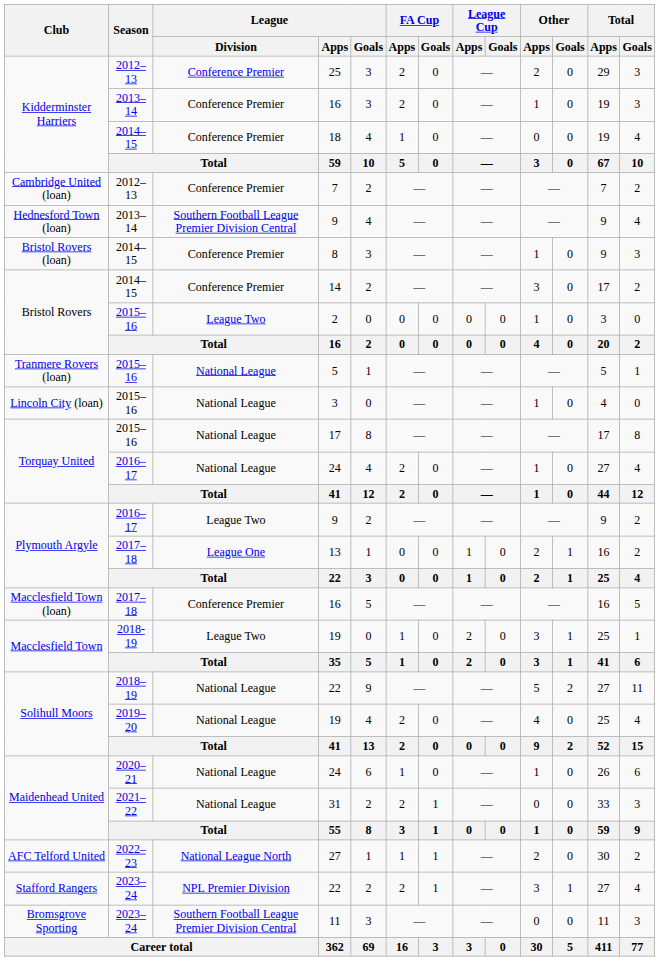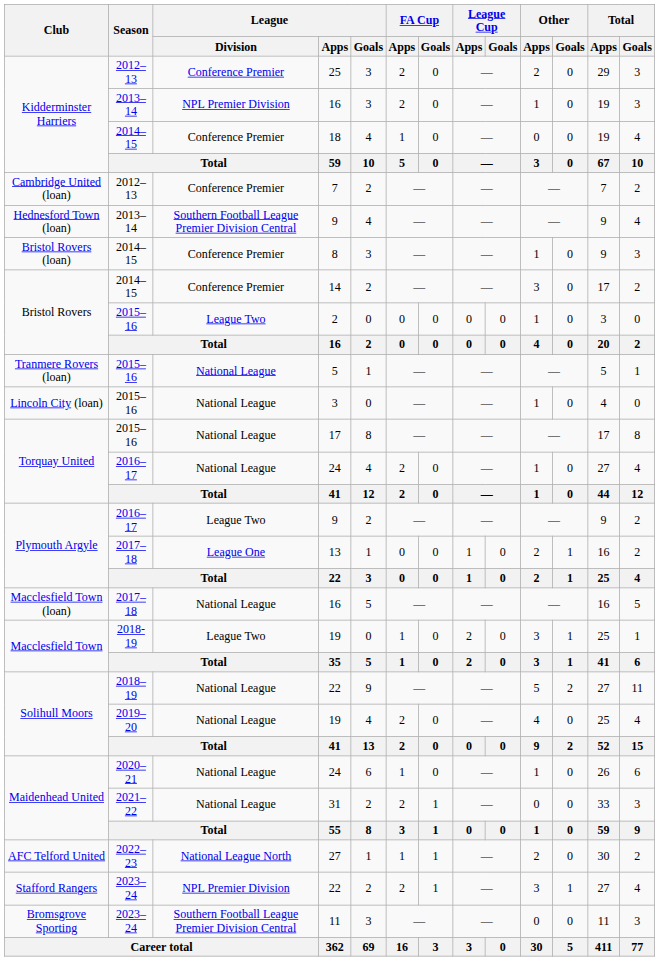 <table class=wikitable style="text-align: center;">
 <tr>
 <th rowspan=2>Club</th>
 <th rowspan=2>Season</th>
 <th colspan=3>League</th>
 <th colspan=2><a href='#'>FA Cup</a></th>
 <th colspan=2><a href='#'>League Cup</a></th>
 <th colspan=2>Other</th>
 <th colspan=2>Total</th>
 </tr>
 <tr>
 <th>Division</th>
 <th>Apps</th>
 <th>Goals</th>
 <th>Apps</th>
 <th>Goals</th>
 <th>Apps</th>
 <th>Goals</th>
 <th>Apps</th>
 <th>Goals</th>
 <th>Apps</th>
 <th>Goals</th>
 </tr>
 <tr>
 <td rowspan=4><a href='#'>Kidderminster Harriers</a></td>
 <td><a href='#'>2012–13</a></td>
 <td><a href='#'>Conference Premier</a></td>
 <td>25</td>
 <td>3</td>
 <td>2</td>
 <td>0</td>
 <td colspan=2>—</td>
 <td>2</td>
 <td>0</td>
 <td>29</td>
 <td>3</td>
 </tr>
 <tr>
 <td><a href='#'>2013–14</a></td>
-<td>Conference Premier</td>
+<td><a href='#'>NPL Premier Division</a></td>
 <td>16</td>
 <td>3</td>
 <td>2</td>
 <td>0</td>
 <td colspan=2>—</td>
 <td>1</td>
 <td>0</td>
 <td>19</td>
 <td>3</td>
 </tr>
 <tr>
 <td><a href='#'>2014–15</a></td>
 <td>Conference Premier</td>
 <td>18</td>
 <td>4</td>
 <td>1</td>
 <td>0</td>
 <td colspan=2>—</td>
 <td>0</td>
 <td>0</td>
 <td>19</td>
 <td>4</td>
 </tr>
 <tr>
 <th colspan=2>Total</th>
 <th>59</th>
 <th>10</th>
 <th>5</th>
 <th>0</th>
 <th colspan=2>—</th>
 <th>3</th>
 <th>0</th>
 <th>67</th>
 <th>10</th>
 </tr>
 <tr>
 <td><a href='#'>Cambridge United</a> (loan)</td>
 <td>2012–13</td>
 <td>Conference Premier</td>
 <td>7</td>
 <td>2</td>
 <td colspan=2>—</td>
 <td colspan=2>—</td>
 <td colspan=2>—</td>
 <td>7</td>
 <td>2</td>
 </tr>
 <tr>
 <td><a href='#'>Hednesford Town</a> (loan)</td>
 <td>2013–14</td>
 <td><a href='#'>Southern Football League Premier Division Central</a></td>
 <td>9</td>
 <td>4</td>
 <td colspan=2>—</td>
 <td colspan=2>—</td>
 <td colspan=2>—</td>
 <td>9</td>
 <td>4</td>
 </tr>
 <tr>
 <td><a href='#'>Bristol Rovers</a> (loan)</td>
 <td>2014–15</td>
 <td>Conference Premier</td>
 <td>8</td>
 <td>3</td>
 <td colspan=2>—</td>
 <td colspan=2>—</td>
 <td>1</td>
 <td>0</td>
 <td>9</td>
 <td>3</td>
 </tr>
 <tr>
 <td rowspan=3>Bristol Rovers</td>
 <td>2014–15</td>
 <td>Conference Premier</td>
 <td>14</td>
 <td>2</td>
 <td colspan=2>—</td>
 <td colspan=2>—</td>
 <td>3</td>
 <td>0</td>
 <td>17</td>
 <td>2</td>
 </tr>
 <tr>
 <td><a href='#'>2015–16</a></td>
 <td><a href='#'>League Two</a></td>
 <td>2</td>
 <td>0</td>
 <td>0</td>
 <td>0</td>
 <td>0</td>
 <td>0</td>
 <td>1</td>
 <td>0</td>
 <td>3</td>
 <td>0</td>
 </tr>
 <tr>
 <th colspan=2>Total</th>
 <th>16</th>
 <th>2</th>
 <th>0</th>
 <th>0</th>
 <th>0</th>
 <th>0</th>
 <th>4</th>
 <th>0</th>
 <th>20</th>
 <th>2</th>
 </tr>
 <tr>
 <td><a href='#'>Tranmere Rovers</a> (loan)</td>
 <td><a href='#'>2015–16</a></td>
 <td><a href='#'>National League</a></td>
 <td>5</td>
 <td>1</td>
 <td colspan=2>—</td>
 <td colspan=2>—</td>
 <td colspan=2>—</td>
 <td>5</td>
 <td>1</td>
 </tr>
 <tr>
 <td><a href='#'>Lincoln City</a> (loan)</td>
 <td>2015–16</td>
 <td>National League</td>
 <td>3</td>
 <td>0</td>
 <td colspan=2>—</td>
 <td colspan=2>—</td>
 <td>1</td>
 <td>0</td>
 <td>4</td>
 <td>0</td>
 </tr>
 <tr>
 <td rowspan=3><a href='#'>Torquay United</a></td>
 <td>2015–16</td>
 <td>National League</td>
 <td>17</td>
 <td>8</td>
 <td colspan=2>—</td>
 <td colspan=2>—</td>
 <td colspan=2>—</td>
 <td>17</td>
 <td>8</td>
 </tr>
 <tr>
 <td><a href='#'>2016–17</a></td>
 <td>National League</td>
 <td>24</td>
 <td>4</td>
 <td>2</td>
 <td>0</td>
 <td colspan=2>—</td>
 <td>1</td>
 <td>0</td>
 <td>27</td>
 <td>4</td>
 </tr>
 <tr>
 <th colspan=2>Total</th>
 <th>41</th>
 <th>12</th>
 <th>2</th>
 <th>0</th>
 <th colspan=2>—</th>
 <th>1</th>
 <th>0</th>
 <th>44</th>
 <th>12</th>
 </tr>
 <tr>
 <td rowspan=3><a href='#'>Plymouth Argyle</a></td>
 <td><a href='#'>2016–17</a></td>
 <td>League Two</td>
 <td>9</td>
 <td>2</td>
 <td colspan=2>—</td>
 <td colspan=2>—</td>
 <td colspan=2>—</td>
 <td>9</td>
 <td>2</td>
 </tr>
 <tr>
 <td><a href='#'>2017–18</a></td>
 <td><a href='#'>League One</a></td>
 <td>13</td>
 <td>1</td>
 <td>0</td>
 <td>0</td>
 <td>1</td>
 <td>0</td>
 <td>2</td>
 <td>1</td>
 <td>16</td>
 <td>2</td>
 </tr>
 <tr>
 <th colspan=2>Total</th>
 <th>22</th>
 <th>3</th>
 <th>0</th>
 <th>0</th>
 <th>1</th>
 <th>0</th>
 <th>2</th>
 <th>1</th>
 <th>25</th>
 <th>4</th>
 </tr>
 <tr>
 <td><a href='#'>Macclesfield Town</a> (loan)</td>
 <td><a href='#'>2017–18</a></td>
-<td>Conference Premier</td>
+<td>National League</td>
 <td>16</td>
 <td>5</td>
 <td colspan=2>—</td>
 <td colspan=2>—</td>
 <td colspan=2>—</td>
 <td>16</td>
 <td>5</td>
 </tr>
 <tr>
 <td rowspan="2"><a href='#'>Macclesfield Town</a></td>
 <td><a href='#'>2018-19</a></td>
 <td>League Two</td>
 <td>19</td>
 <td>0</td>
 <td>1</td>
 <td>0</td>
 <td>2</td>
 <td>0</td>
 <td>3</td>
 <td>1</td>
 <td>25</td>
 <td>1</td>
 </tr>
 <tr>
 <th colspan="2">Total</th>
 <th>35</th>
 <th>5</th>
 <th>1</th>
 <th>0</th>
 <th>2</th>
 <th>0</th>
 <th>3</th>
 <th>1</th>
 <th>41</th>
 <th>6</th>
 </tr>
 <tr>
 <td rowspan="3"><a href='#'>Solihull Moors</a></td>
 <td><a href='#'>2018–19</a></td>
 <td>National League</td>
 <td>22</td>
 <td>9</td>
 <td colspan="2">—</td>
 <td colspan="2">—</td>
 <td>5</td>
 <td>2</td>
 <td>27</td>
 <td>11</td>
 </tr>
 <tr>
 <td><a href='#'>2019–20</a></td>
 <td>National League</td>
 <td>19</td>
 <td>4</td>
 <td>2</td>
 <td>0</td>
 <td colspan="2">—</td>
 <td>4</td>
 <td>0</td>
 <td>25</td>
 <td>4</td>
 </tr>
 <tr>
 <th colspan="2">Total</th>
 <th>41</th>
 <th>13</th>
 <th>2</th>
 <th>0</th>
 <th>0</th>
 <th>0</th>
 <th>9</th>
 <th>2</th>
 <th>52</th>
 <th>15</th>
 </tr>
 <tr>
 <td rowspan="3"><a href='#'>Maidenhead United</a></td>
 <td><a href='#'>2020–21</a></td>
 <td>National League</td>
 <td>24</td>
 <td>6</td>
 <td>1</td>
 <td>0</td>
 <td colspan="2">—</td>
 <td>1</td>
 <td>0</td>
 <td>26</td>
 <td>6</td>
 </tr>
 <tr>
 <td><a href='#'>2021–22</a></td>
 <td>National League</td>
 <td>31</td>
 <td>2</td>
 <td>2</td>
 <td>1</td>
 <td colspan="2">—</td>
 <td>0</td>
 <td>0</td>
 <td>33</td>
 <td>3</td>
 </tr>
 <tr>
 <th colspan="2">Total</th>
 <th>55</th>
 <th>8</th>
 <th>3</th>
 <th>1</th>
 <th>0</th>
 <th>0</th>
 <th>1</th>
 <th>0</th>
 <th>59</th>
 <th>9</th>
 </tr>
 <tr>
 <td><a href='#'>AFC Telford United</a></td>
 <td><a href='#'>2022–23</a></td>
 <td><a href='#'>National League North</a></td>
 <td>27</td>
 <td>1</td>
 <td>1</td>
 <td>1</td>
 <td colspan="2">—</td>
 <td>2</td>
 <td>0</td>
 <td>30</td>
 <td>2</td>
 </tr>
 <tr>
 <td><a href='#'>Stafford Rangers</a></td>
 <td><a href='#'>2023–24</a></td>
 <td><a href='#'>NPL Premier Division</a></td>
 <td>22</td>
 <td>2</td>
 <td>2</td>
 <td>1</td>
 <td colspan="2">—</td>
 <td>3</td>
 <td>1</td>
 <td>27</td>
 <td>4</td>
 </tr>
 <tr>
 <td><a href='#'>Bromsgrove Sporting</a></td>
 <td><a href='#'>2023–24</a></td>
 <td><a href='#'>Southern Football League Premier Division Central</a></td>
 <td>11</td>
 <td>3</td>
 <td colspan="2">—</td>
 <td colspan="2">—</td>
 <td>0</td>
 <td>0</td>
 <td>11</td>
 <td>3</td>
 </tr>
 <tr>
 <th colspan="3">Career total</th>
 <th>362</th>
 <th>69</th>
 <th>16</th>
 <th>3</th>
 <th>3</th>
 <th>0</th>
 <th>30</th>
 <th>5</th>
 <th>411</th>
 <th>77</th>
 </tr>
 </table>
